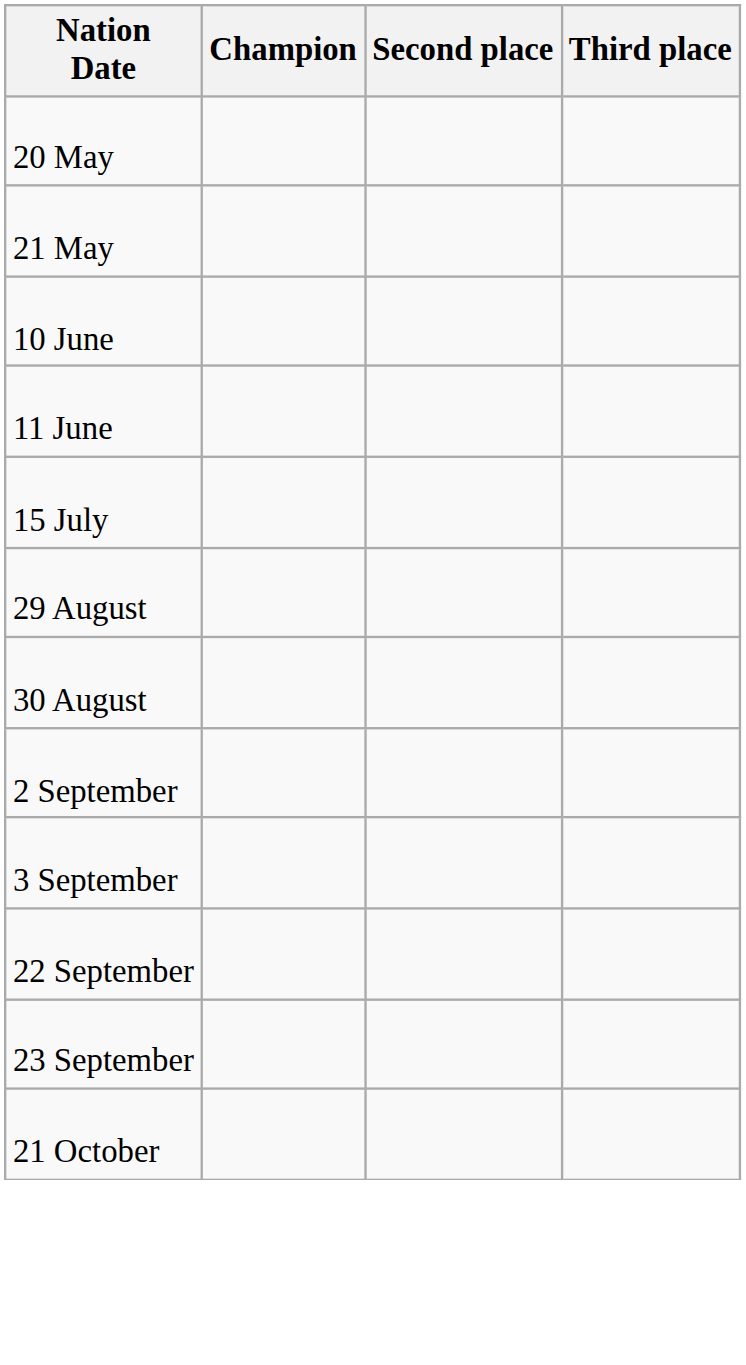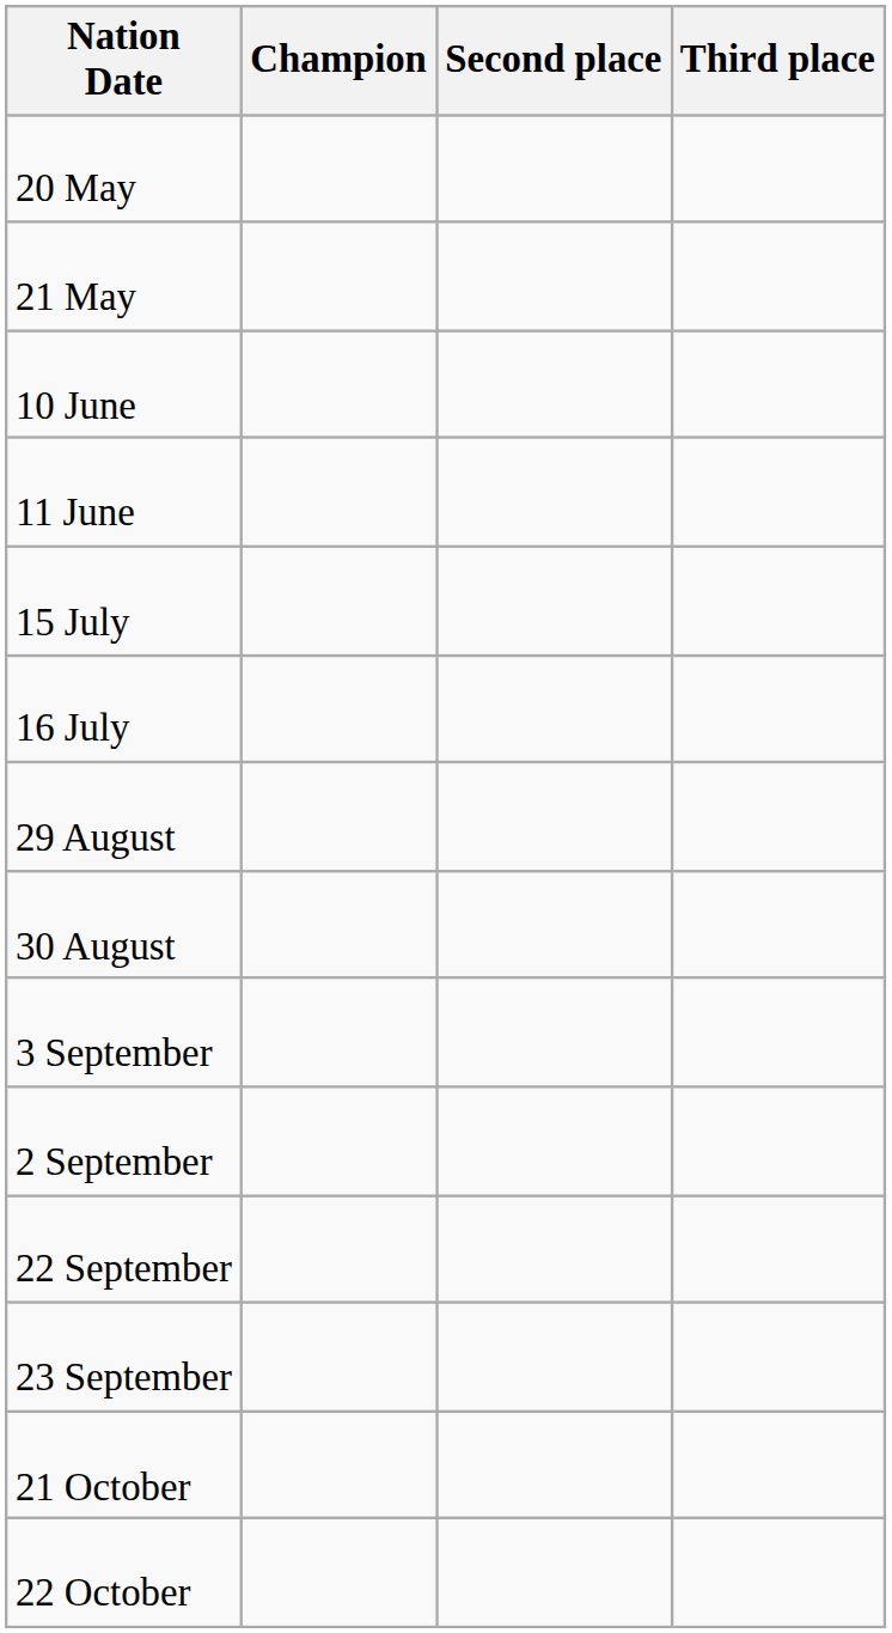 <table class=wikitable style="font-size:14px">
 <tr>
 <th>Nation <br> Date</th>
 <th>Champion</th>
 <th>Second place</th>
 <th>Third place</th>
 </tr>
 <tr>
 <td rowspan=> <br> 20 May</td>
 <td><br></td>
 <td><br></td>
 <td><br></td>
 </tr>
 <tr>
 <td rowspan=> <br> 21 May</td>
 <td><br></td>
 <td><br></td>
 <td><br></td>
 </tr>
 <tr>
 <td rowspan=> <br> 10 June</td>
 <td><br></td>
 <td><br></td>
 <td><br></td>
 </tr>
 <tr>
 <td rowspan=> <br> 11 June</td>
 <td><br></td>
 <td><br></td>
 <td><br></td>
 </tr>
 <tr>
 <td rowspan=> <br> 15 July</td>
 <td><br></td>
 <td><br></td>
 <td><br></td>
 </tr>
 <tr>
+<td rowspan=> <br> 16 July</td>
+<td><br></td>
+<td><br></td>
+<td><br></td>
+</tr>
+<tr>
 <td rowspan=> <br> 29 August</td>
 <td><br></td>
 <td><br></td>
 <td><br></td>
 </tr>
 <tr>
 <td rowspan=> <br> 30 August</td>
 <td><br></td>
 <td><br></td>
 <td><br></td>
 </tr>
 <tr>
-<td rowspan=> <br> 2 September</td>
+<td rowspan=> <br> 3 September</td>
 <td><br></td>
 <td><br></td>
 <td><br></td>
 </tr>
 <tr>
-<td rowspan=> <br> 3 September</td>
+<td rowspan=> <br> 2 September</td>
 <td><br></td>
 <td><br></td>
 <td><br></td>
 </tr>
 <tr>
 <td rowspan=> <br> 22 September</td>
 <td><br></td>
 <td><br></td>
 <td><br></td>
 </tr>
 <tr>
 <td rowspan=> <br> 23 September</td>
 <td><br></td>
 <td><br></td>
 <td><br></td>
 </tr>
 <tr>
 <td rowspan=> <br> 21 October</td>
 <td><br></td>
 <td><br></td>
 <td><br></td>
 </tr>
+<tr>
+<td rowspan=> <br> 22 October</td>
+<td></td>
+<td></td>
+<td></td>
+</tr>
 </table>
